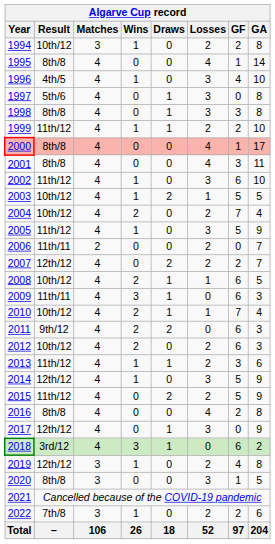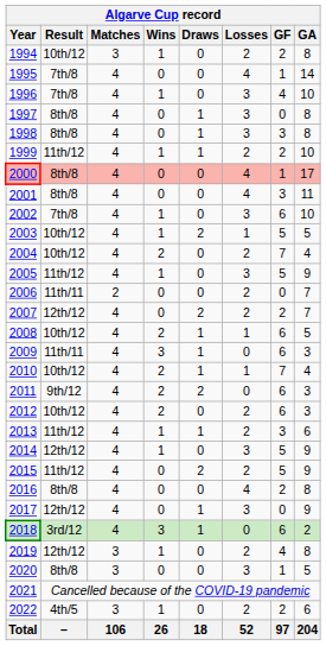 <table class="wikitable" style="text-align: center; font-size:90%;">
 <tr>
 <th colspan="8"><a href='#'>Algarve Cup</a> record</th>
 </tr>
 <tr>
 <th data-sort-type="number">Year</th>
 <th data-sort-type="number">Result</th>
 <th data-sort-type="number">Matches</th>
 <th data-sort-type="number">Wins</th>
 <th data-sort-type="number">Draws</th>
 <th data-sort-type="number">Losses</th>
 <th data-sort-type="number">GF</th>
 <th data-sort-type="number">GA</th>
 </tr>
 <tr>
 <td><a href='#'>1994</a></td>
 <td>10th/12</td>
 <td>3</td>
 <td>1</td>
 <td>0</td>
 <td>2</td>
 <td>2</td>
 <td>8</td>
 </tr>
 <tr>
 <td><a href='#'>1995</a></td>
-<td>8th/8</td>
+<td>7th/8</td>
 <td>4</td>
 <td>0</td>
 <td>0</td>
 <td>4</td>
 <td>1</td>
 <td>14</td>
 </tr>
 <tr>
 <td><a href='#'>1996</a></td>
-<td>4th/5</td>
+<td>7th/8</td>
 <td>4</td>
 <td>1</td>
 <td>0</td>
 <td>3</td>
 <td>4</td>
 <td>10</td>
 </tr>
 <tr>
 <td><a href='#'>1997</a></td>
-<td>5th/6</td>
+<td>8th/8</td>
 <td>4</td>
 <td>0</td>
 <td>1</td>
 <td>3</td>
 <td>0</td>
 <td>8</td>
 </tr>
 <tr>
 <td><a href='#'>1998</a></td>
 <td>8th/8</td>
 <td>4</td>
 <td>0</td>
 <td>1</td>
 <td>3</td>
 <td>3</td>
 <td>8</td>
 </tr>
 <tr>
 <td><a href='#'>1999</a></td>
 <td>11th/12</td>
 <td>4</td>
 <td>1</td>
 <td>1</td>
 <td>2</td>
 <td>2</td>
 <td>10</td>
 </tr>
 <tr>
 <td style="border: 2px solid red" bgcolor=#fbb3ad><a href='#'>2000</a></td>
 <td bgcolor=#fbb3ad>8th/8</td>
 <td bgcolor=#fbb3ad>4</td>
 <td bgcolor=#fbb3ad>0</td>
 <td bgcolor=#fbb3ad>0</td>
 <td bgcolor=#fbb3ad>4</td>
 <td bgcolor=#fbb3ad>1</td>
 <td bgcolor=#fbb3ad>17</td>
 </tr>
 <tr>
 <td><a href='#'>2001</a></td>
 <td>8th/8</td>
 <td>4</td>
 <td>0</td>
 <td>0</td>
 <td>4</td>
 <td>3</td>
 <td>11</td>
 </tr>
 <tr>
 <td><a href='#'>2002</a></td>
-<td>11th/12</td>
+<td>7th/8</td>
 <td>4</td>
 <td>1</td>
 <td>0</td>
 <td>3</td>
 <td>6</td>
 <td>10</td>
 </tr>
 <tr>
 <td><a href='#'>2003</a></td>
 <td>10th/12</td>
 <td>4</td>
 <td>1</td>
 <td>2</td>
 <td>1</td>
 <td>5</td>
 <td>5</td>
 </tr>
 <tr>
 <td><a href='#'>2004</a></td>
 <td>10th/12</td>
 <td>4</td>
 <td>2</td>
 <td>0</td>
 <td>2</td>
 <td>7</td>
 <td>4</td>
 </tr>
 <tr>
 <td><a href='#'>2005</a></td>
 <td>11th/12</td>
 <td>4</td>
 <td>1</td>
 <td>0</td>
 <td>3</td>
 <td>5</td>
 <td>9</td>
 </tr>
 <tr>
 <td><a href='#'>2006</a></td>
 <td>11th/11</td>
 <td>2</td>
 <td>0</td>
 <td>0</td>
 <td>2</td>
 <td>0</td>
 <td>7</td>
 </tr>
 <tr>
 <td><a href='#'>2007</a></td>
 <td>12th/12</td>
 <td>4</td>
 <td>0</td>
 <td>2</td>
 <td>2</td>
 <td>2</td>
 <td>7</td>
 </tr>
 <tr>
 <td><a href='#'>2008</a></td>
 <td>10th/12</td>
 <td>4</td>
 <td>2</td>
 <td>1</td>
 <td>1</td>
 <td>6</td>
 <td>5</td>
 </tr>
 <tr>
 <td><a href='#'>2009</a></td>
 <td>11th/11</td>
 <td>4</td>
 <td>3</td>
 <td>1</td>
 <td>0</td>
 <td>6</td>
 <td>3</td>
 </tr>
 <tr>
 <td><a href='#'>2010</a></td>
 <td>10th/12</td>
 <td>4</td>
 <td>2</td>
 <td>1</td>
 <td>1</td>
 <td>7</td>
 <td>4</td>
 </tr>
 <tr>
 <td><a href='#'>2011</a></td>
 <td>9th/12</td>
 <td>4</td>
 <td>2</td>
 <td>2</td>
 <td>0</td>
 <td>6</td>
 <td>3</td>
 </tr>
 <tr>
 <td><a href='#'>2012</a></td>
 <td>10th/12</td>
 <td>4</td>
 <td>2</td>
 <td>0</td>
 <td>2</td>
 <td>6</td>
 <td>3</td>
 </tr>
 <tr>
 <td><a href='#'>2013</a></td>
 <td>11th/12</td>
 <td>4</td>
 <td>1</td>
 <td>1</td>
 <td>2</td>
 <td>3</td>
 <td>6</td>
 </tr>
 <tr>
 <td><a href='#'>2014</a></td>
 <td>12th/12</td>
 <td>4</td>
 <td>1</td>
 <td>0</td>
 <td>3</td>
 <td>5</td>
 <td>9</td>
 </tr>
 <tr>
 <td><a href='#'>2015</a></td>
 <td>11th/12</td>
 <td>4</td>
 <td>0</td>
 <td>2</td>
 <td>2</td>
 <td>5</td>
 <td>9</td>
 </tr>
 <tr>
 <td><a href='#'>2016</a></td>
 <td>8th/8</td>
 <td>4</td>
 <td>0</td>
 <td>0</td>
 <td>4</td>
 <td>2</td>
 <td>8</td>
 </tr>
 <tr>
 <td><a href='#'>2017</a></td>
 <td>12th/12</td>
 <td>4</td>
 <td>0</td>
 <td>1</td>
 <td>3</td>
 <td>0</td>
 <td>9</td>
 </tr>
 <tr>
 <td style="border: 2px solid green" bgcolor=#ccebc5><a href='#'>2018</a></td>
 <td bgcolor=#ccebc5>3rd/12</td>
 <td bgcolor=#ccebc5>4</td>
 <td bgcolor=#ccebc5>3</td>
 <td bgcolor=#ccebc5>1</td>
 <td bgcolor=#ccebc5>0</td>
 <td bgcolor=#ccebc5>6</td>
 <td bgcolor=#ccebc5>2</td>
 </tr>
 <tr>
 <td><a href='#'>2019</a></td>
 <td>12th/12</td>
 <td>3</td>
 <td>1</td>
 <td>0</td>
 <td>2</td>
 <td>4</td>
 <td>8</td>
 </tr>
 <tr>
 <td><a href='#'>2020</a></td>
 <td>8th/8</td>
 <td>3</td>
 <td>0</td>
 <td>0</td>
 <td>3</td>
 <td>1</td>
 <td>5</td>
 </tr>
 <tr>
 <td><a href='#'>2021</a></td>
 <td align=center colspan=7><em>Cancelled because of the <a href='#'>COVID-19 pandemic</a></em></td>
 </tr>
 <tr>
 <td><a href='#'>2022</a></td>
-<td>7th/8</td>
+<td>4th/5</td>
 <td>3</td>
 <td>1</td>
 <td>0</td>
 <td>2</td>
 <td>2</td>
 <td>6</td>
 </tr>
 <tr class=sortbottom>
 <th>Total</th>
 <th>–</th>
 <th>106</th>
 <th>26</th>
 <th>18</th>
 <th>52</th>
 <th>97</th>
 <th>204</th>
 </tr>
 </table>
